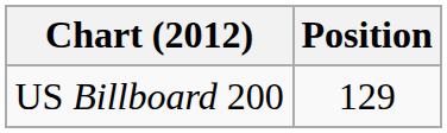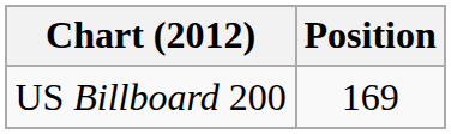 <table class="wikitable">
 <tr>
 <th>Chart (2012)</th>
 <th>Position</th>
 </tr>
 <tr>
 <td>US <em>Billboard</em> 200</td>
-<td style="text-align:center;">129</td>
+<td style="text-align:center;">169</td>
 </tr>
 </table>
